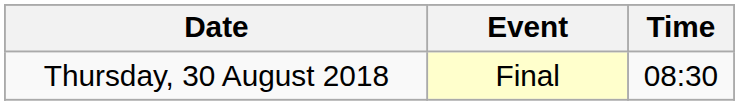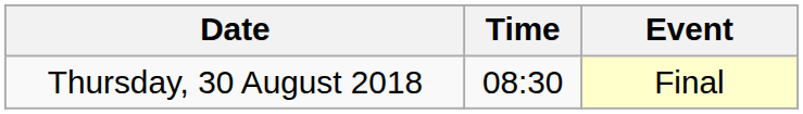 <table class = "wikitable" style="text-align:center;">
 <tr>
 <th width=220>Date</th>
+<th width=50>Time</th>
 <th width=100>Event</th>
-<th width=50>Time</th>
 </tr>
 <tr>
 <td>Thursday, 30 August 2018</td>
+<td>08:30</td>
 <td bgcolor=ffffcc>Final</td>
-<td>08:30</td>
 </tr>
 </table>
